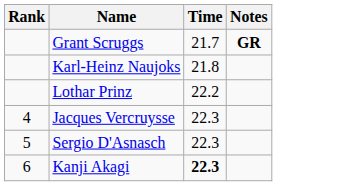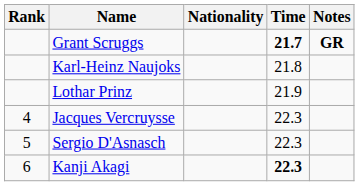 <table class="wikitable sortable" style="text-align:center">
 <tr>
 <th>Rank</th>
 <th>Name</th>
+<th>Nationality</th>
 <th>Time</th>
 <th>Notes</th>
 </tr>
 <tr>
 <td></td>
 <td align=left><a href='#'>Grant Scruggs</a></td>
-<td>21.7</td>
+<td align=left></td>
+<td><strong>21.7</strong></td>
 <td><strong>GR</strong></td>
 </tr>
 <tr>
 <td></td>
 <td align=left><a href='#'>Karl-Heinz Naujoks</a></td>
+<td align=left></td>
 <td>21.8</td>
 <td></td>
 </tr>
 <tr>
 <td></td>
 <td align=left><a href='#'>Lothar Prinz</a></td>
-<td>22.2</td>
+<td align=left></td>
+<td>21.9</td>
 <td></td>
 </tr>
 <tr>
 <td>4</td>
 <td align=left><a href='#'>Jacques Vercruysse</a></td>
+<td align=left></td>
 <td>22.3</td>
 <td></td>
 </tr>
 <tr>
 <td>5</td>
 <td align=left><a href='#'>Sergio D'Asnasch</a></td>
+<td align=left></td>
 <td>22.3</td>
 <td></td>
 </tr>
 <tr>
 <td>6</td>
 <td align=left><a href='#'>Kanji Akagi</a></td>
+<td align=left></td>
 <td><strong>22.3</strong></td>
 <td></td>
 </tr>
 </table>
